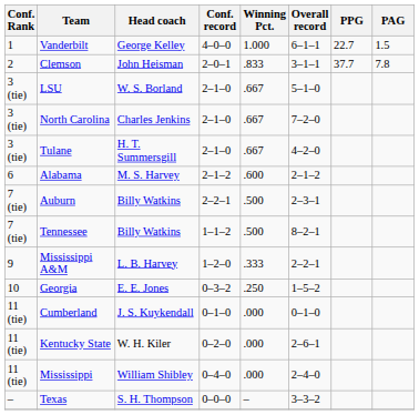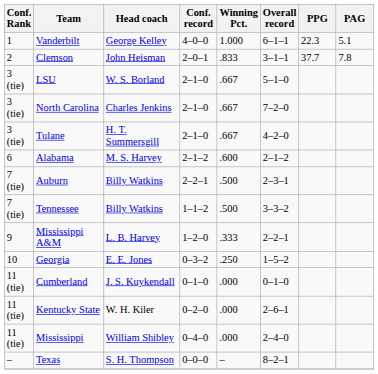 <table class="sortable wikitable">
 <tr>
 <th width="25">Conf. Rank</th>
 <th width="100">Team</th>
 <th width="110">Head coach</th>
 <th width="50">Conf. record</th>
 <th width="50">Winning Pct.</th>
 <th width="50">Overall record</th>
 <th width="50">PPG</th>
 <th width="50">PAG</th>
 </tr>
 <tr align="left" bgcolor="">
 <td>1</td>
 <td><a href='#'>Vanderbilt</a></td>
 <td><a href='#'>George Kelley</a></td>
 <td>4–0–0</td>
 <td>1.000</td>
 <td>6–1–1</td>
-<td>22.7</td>
-<td>1.5</td>
+<td>22.3</td>
+<td>5.1</td>
 </tr>
 <tr align="left" bgcolor="">
 <td>2</td>
 <td><a href='#'>Clemson</a></td>
 <td><a href='#'>John Heisman</a></td>
 <td>2–0–1</td>
 <td>.833</td>
 <td>3–1–1</td>
 <td>37.7</td>
 <td>7.8</td>
 </tr>
 <tr align="left" bgcolor="">
 <td>3 (tie)</td>
 <td><a href='#'>LSU</a></td>
 <td><a href='#'>W. S. Borland</a></td>
 <td>2–1–0</td>
 <td>.667</td>
 <td>5–1–0</td>
 <td></td>
 <td></td>
 </tr>
 <tr align="left" bgcolor="">
 <td>3 (tie)</td>
 <td><a href='#'>North Carolina</a></td>
 <td><a href='#'>Charles Jenkins</a></td>
 <td>2–1–0</td>
 <td>.667</td>
 <td>7–2–0</td>
 <td></td>
 <td></td>
 </tr>
 <tr align="left" bgcolor="">
 <td>3 (tie)</td>
 <td><a href='#'>Tulane</a></td>
 <td><a href='#'>H. T. Summersgill</a></td>
 <td>2–1–0</td>
 <td>.667</td>
 <td>4–2–0</td>
 <td></td>
 <td></td>
 </tr>
 <tr align="left" bgcolor="">
 <td>6</td>
 <td><a href='#'>Alabama</a></td>
 <td><a href='#'>M. S. Harvey</a></td>
 <td>2–1–2</td>
 <td>.600</td>
 <td>2–1–2</td>
 <td></td>
 <td></td>
 </tr>
 <tr align="left" bgcolor="">
 <td>7 (tie)</td>
 <td><a href='#'>Auburn</a></td>
 <td><a href='#'>Billy Watkins</a></td>
 <td>2–2–1</td>
 <td>.500</td>
 <td>2–3–1</td>
 <td></td>
 <td></td>
 </tr>
 <tr align="left" bgcolor="">
 <td>7 (tie)</td>
 <td><a href='#'>Tennessee</a></td>
 <td><a href='#'>Billy Watkins</a></td>
 <td>1–1–2</td>
 <td>.500</td>
-<td>8–2–1</td>
+<td>3–3–2</td>
 <td></td>
 <td></td>
 </tr>
 <tr align="left" bgcolor="">
 <td>9</td>
 <td><a href='#'>Mississippi A&M</a></td>
 <td><a href='#'>L. B. Harvey</a></td>
 <td>1–2–0</td>
 <td>.333</td>
 <td>2–2–1</td>
 <td></td>
 <td></td>
 </tr>
 <tr align="left" bgcolor="">
 <td>10</td>
 <td><a href='#'>Georgia</a></td>
 <td><a href='#'>E. E. Jones</a></td>
 <td>0–3–2</td>
 <td>.250</td>
 <td>1–5–2</td>
 <td></td>
 <td></td>
 </tr>
 <tr align="left" bgcolor="">
 <td>11 (tie)</td>
 <td><a href='#'>Cumberland</a></td>
 <td><a href='#'>J. S. Kuykendall</a></td>
 <td>0–1–0</td>
 <td>.000</td>
 <td>0–1–0</td>
 <td></td>
 <td></td>
 </tr>
 <tr align="left" bgcolor=>
 <td>11 (tie)</td>
 <td><a href='#'>Kentucky State</a></td>
 <td>W. H. Kiler</td>
 <td>0–2–0</td>
 <td>.000</td>
 <td>2–6–1</td>
 <td></td>
 <td></td>
 </tr>
 <tr align="left" bgcolor="">
 <td>11 (tie)</td>
 <td><a href='#'>Mississippi</a></td>
 <td><a href='#'>William Shibley</a></td>
 <td>0–4–0</td>
 <td>.000</td>
 <td>2–4–0</td>
 <td></td>
 <td></td>
 </tr>
 <tr align="left" bgcolor="">
 <td>–</td>
 <td><a href='#'>Texas</a></td>
 <td><a href='#'>S. H. Thompson</a></td>
 <td>0–0–0</td>
 <td>–</td>
-<td>3–3–2</td>
+<td>8–2–1</td>
 <td></td>
 <td></td>
 </tr>
 <tr align="left" bgcolor="">
 </tr>
 </table>
